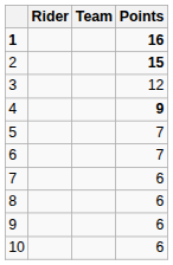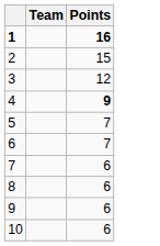 <table class="wikitable">
 <tr>
 <th></th>
-<th>Rider</th>
 <th>Team</th>
 <th>Points</th>
 </tr>
 <tr>
 <td><strong>1</strong></td>
-<td></td>
 <td><strong></strong></td>
 <td align="right"><strong>16</strong></td>
 </tr>
 <tr>
 <td>2</td>
-<td> </td>
 <td></td>
-<td align="right"><strong>15</strong></td>
+<td align="right">15</td>
 </tr>
 <tr>
 <td>3</td>
-<td></td>
 <td></td>
 <td align="right">12</td>
 </tr>
 <tr>
 <td>4</td>
 <td></td>
-<td></td>
 <td align="right"><strong>9</strong></td>
 </tr>
 <tr>
 <td>5</td>
-<td></td>
 <td></td>
 <td align=right>7</td>
 </tr>
 <tr>
 <td>6</td>
 <td></td>
-<td></td>
 <td align=right>7</td>
 </tr>
 <tr>
 <td>7</td>
-<td></td>
 <td></td>
 <td align=right>6</td>
 </tr>
 <tr>
 <td>8</td>
 <td></td>
-<td></td>
 <td align="right">6</td>
 </tr>
 <tr>
 <td>9</td>
-<td></td>
 <td></td>
 <td align="right">6</td>
 </tr>
 <tr>
 <td>10</td>
 <td></td>
-<td></td>
 <td align="right">6</td>
 </tr>
 </table>
